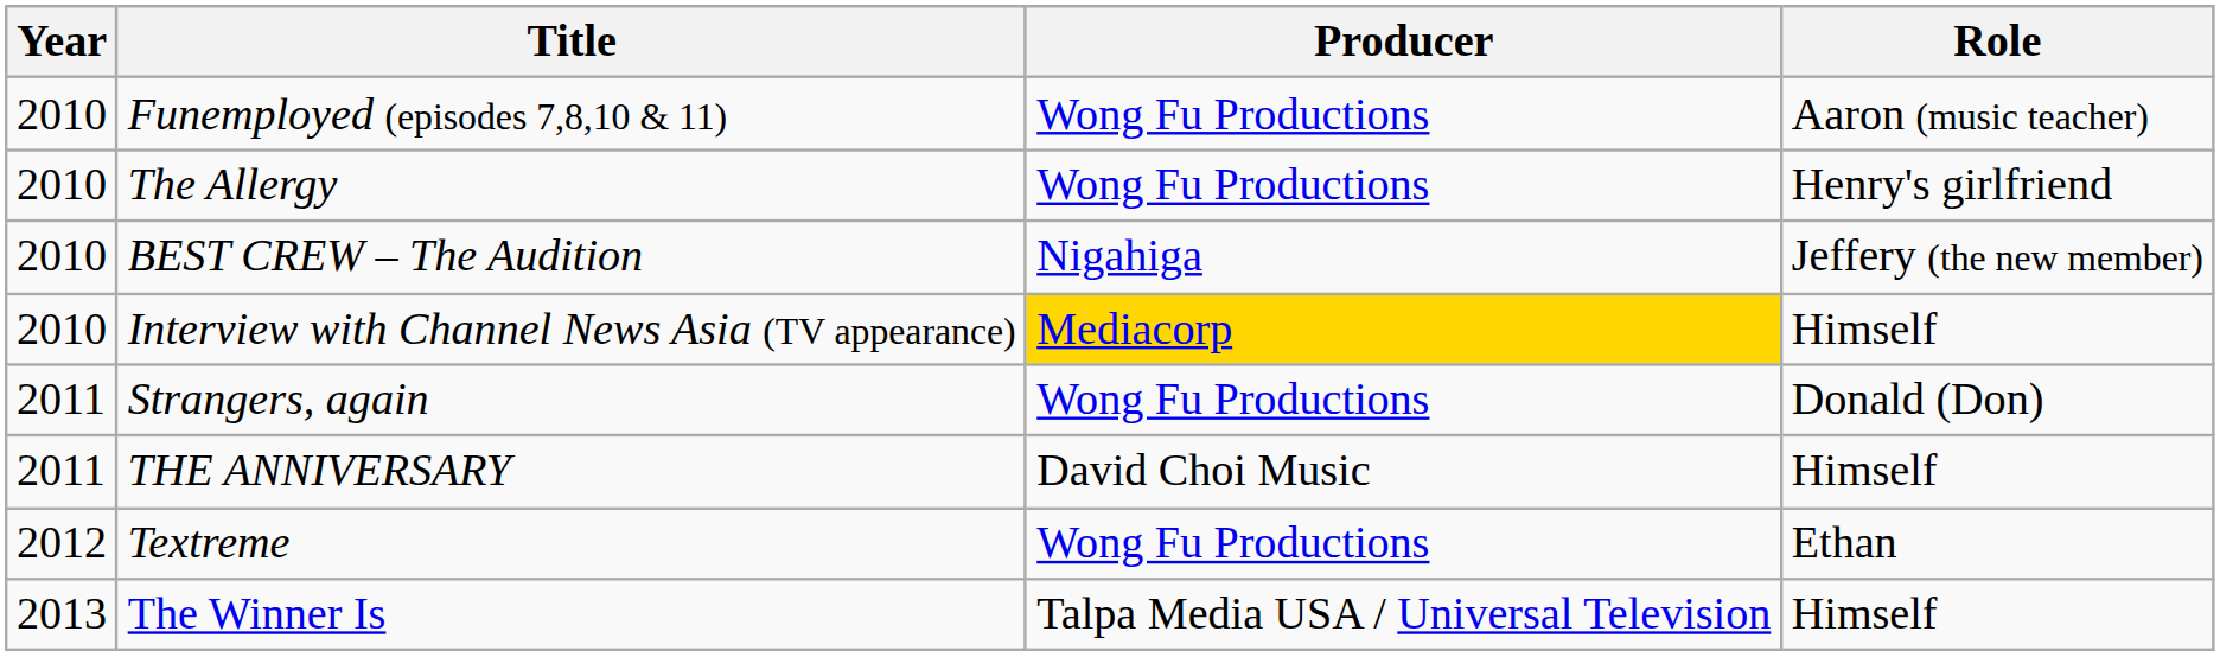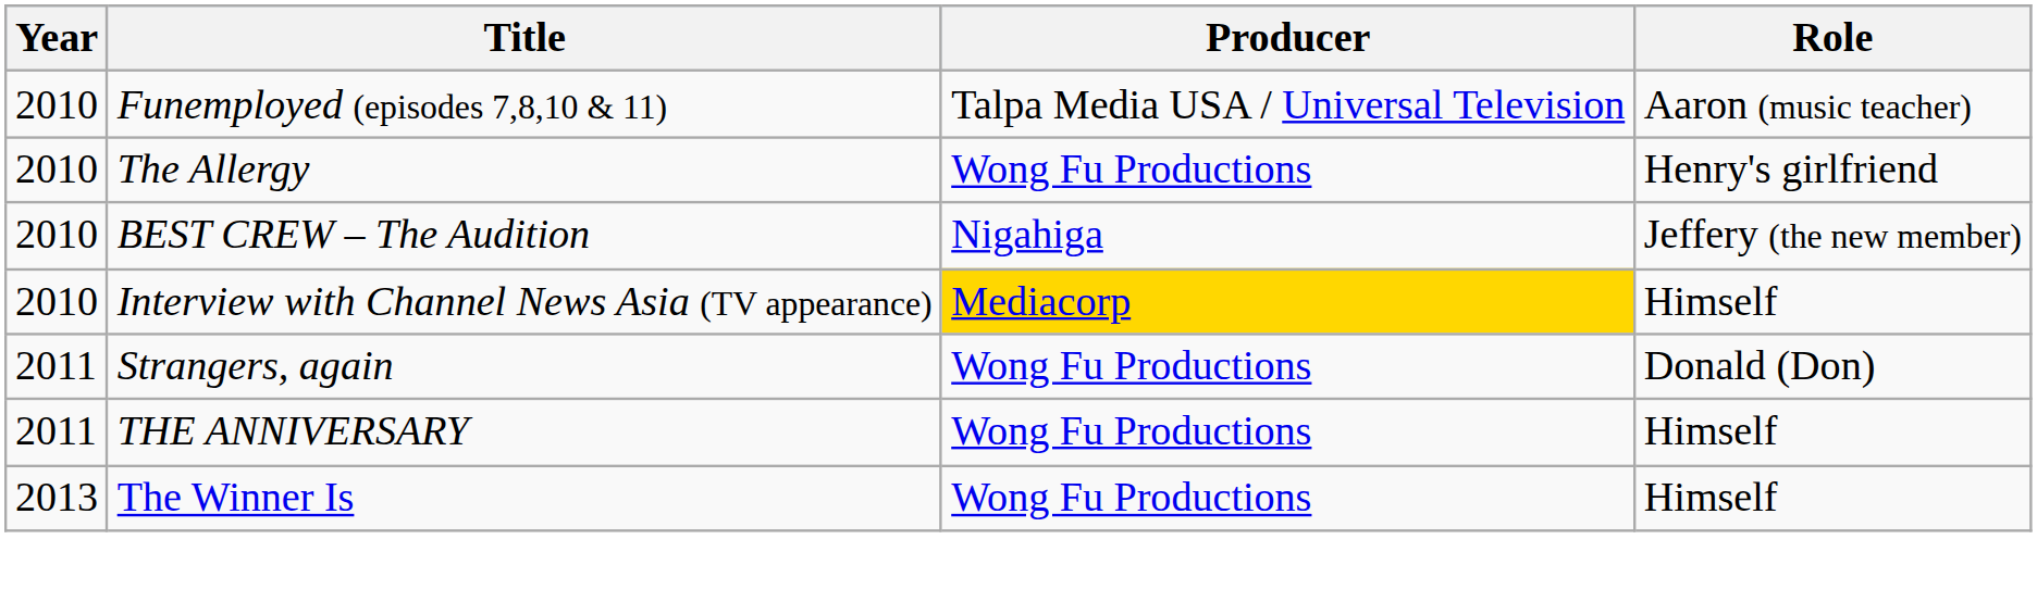 <table class="wikitable">
 <tr style="background:#b0c4de; text-align:center;">
 <th>Year</th>
 <th>Title</th>
 <th>Producer</th>
 <th>Role</th>
 </tr>
 <tr>
 <td>2010</td>
 <td><em>Funemployed</em> <small>(episodes 7,8,10 & 11)</small></td>
-<td><a href='#'>Wong Fu Productions</a></td>
+<td>Talpa Media USA / <a href='#'>Universal Television</a></td>
 <td>Aaron <small>(music teacher)</small></td>
 </tr>
 <tr>
 <td>2010</td>
 <td><em>The Allergy</em></td>
 <td><a href='#'>Wong Fu Productions</a></td>
 <td>Henry's girlfriend <small></small></td>
 </tr>
 <tr>
 <td>2010</td>
 <td><em>BEST CREW – The Audition</em></td>
 <td><a href='#'>Nigahiga</a></td>
 <td>Jeffery <small>(the new member)</small></td>
 </tr>
 <tr>
 <td>2010</td>
 <td><em>Interview with Channel News Asia</em> <small>(TV appearance)</small></td>
 <td style="background: gold;"><a href='#'>Mediacorp</a></td>
 <td>Himself</td>
 </tr>
 <tr>
 <td>2011</td>
 <td><em>Strangers, again</em></td>
 <td><a href='#'>Wong Fu Productions</a></td>
 <td>Donald (Don)</td>
 </tr>
 <tr>
 <td>2011</td>
 <td><em>THE ANNIVERSARY</em></td>
-<td>David Choi Music</td>
+<td><a href='#'>Wong Fu Productions</a></td>
 <td>Himself</td>
-</tr>
-<tr>
-<td>2012</td>
-<td><em>Textreme</em></td>
-<td><a href='#'>Wong Fu Productions</a></td>
-<td>Ethan</td>
 </tr>
 <tr>
 <td>2013</td>
 <td><a href='#'>The Winner Is</a></td>
-<td>Talpa Media USA / <a href='#'>Universal Television</a></td>
+<td><a href='#'>Wong Fu Productions</a></td>
 <td>Himself</td>
 </tr>
 </table>
